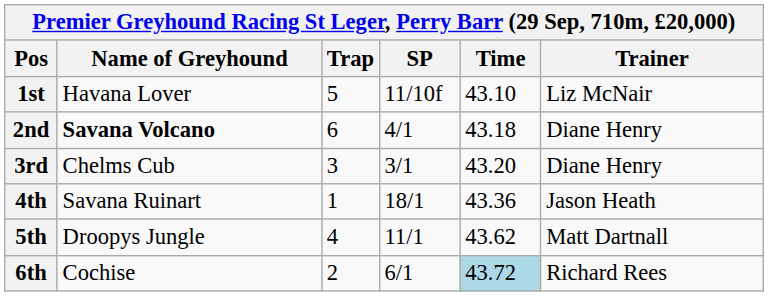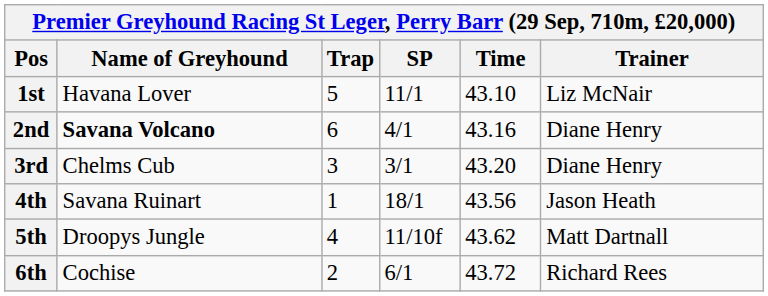 <table class="wikitable">
 <tr>
 <th colspan="6"><a href='#'>Premier Greyhound Racing St Leger</a>, <a href='#'>Perry Barr</a> (29 Sep, 710m, £20,000)</th>
 </tr>
 <tr>
 <th width=30>Pos</th>
 <th width=180>Name of Greyhound</th>
 <th width=30>Trap</th>
 <th width=50>SP</th>
 <th width=50>Time</th>
 <th width=150>Trainer</th>
 </tr>
 <tr>
 <th>1st</th>
 <td>Havana Lover</td>
 <td>5</td>
-<td>11/10f</td>
+<td>11/1</td>
 <td>43.10</td>
 <td>Liz McNair</td>
 </tr>
 <tr>
 <th>2nd</th>
 <td><strong>Savana Volcano</strong></td>
 <td>6</td>
 <td>4/1</td>
-<td>43.18</td>
+<td>43.16</td>
 <td>Diane Henry</td>
 </tr>
 <tr>
 <th>3rd</th>
 <td>Chelms Cub</td>
 <td>3</td>
 <td>3/1</td>
 <td>43.20</td>
 <td>Diane Henry</td>
 </tr>
 <tr>
 <th>4th</th>
 <td>Savana Ruinart</td>
 <td>1</td>
 <td>18/1</td>
-<td>43.36</td>
+<td>43.56</td>
 <td>Jason Heath</td>
 </tr>
 <tr>
 <th>5th</th>
 <td>Droopys Jungle</td>
 <td>4</td>
-<td>11/1</td>
+<td>11/10f</td>
 <td>43.62</td>
 <td>Matt Dartnall</td>
 </tr>
 <tr>
 <th>6th</th>
 <td>Cochise</td>
 <td>2</td>
 <td>6/1</td>
-<td style="background: lightblue;">43.72</td>
+<td>43.72</td>
 <td>Richard Rees</td>
 </tr>
 </table>
